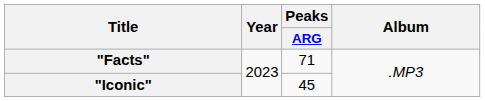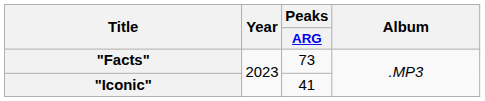 <table class="wikitable plainrowheaders" style="text-align:center;">
 <tr>
 <th scope="col" rowspan="2" style="width:15.5em;">Title</th>
 <th scope="col" rowspan="2" style="width:1em;">Year</th>
 <th scope="col" colspan="1">Peaks</th>
 <th scope="col" rowspan="2" style="width:9.5em;">Album</th>
 </tr>
 <tr>
 <th scope="col" style="width:2.5em;font-size:90%;"><a href='#'>ARG</a><br></th>
 </tr>
 <tr>
 <th scope="row">"Facts"</th>
 <td rowspan="2">2023</td>
-<td>71</td>
+<td>73</td>
 <td rowspan="2"><em>.MP3</em></td>
 </tr>
 <tr>
 <th scope="row">"Iconic"</th>
-<td>45</td>
+<td>41</td>
 </tr>
 </table>
